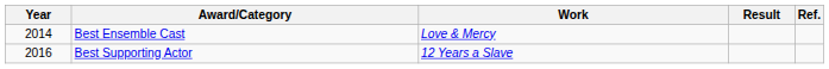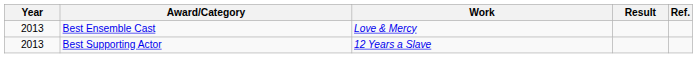 <table class=wikitable>
 <tr>
 <th scope="col" style="width:5em;">Year</th>
 <th scope="col" style="width:28em;">Award/Category</th>
 <th scope="col" style="width:25em;">Work</th>
 <th scope="col" style="width:5em;">Result</th>
 <th>Ref.</th>
 </tr>
 <tr>
-<td style="text-align:center;">2014</td>
+<td style="text-align:center;">2013</td>
 <td><a href='#'>Best Ensemble Cast</a></td>
 <td><em><a href='#'>Love & Mercy</a></em></td>
 <td></td>
 <td></td>
 </tr>
 <tr>
-<td style="text-align:center;">2016</td>
+<td style="text-align:center;">2013</td>
 <td><a href='#'>Best Supporting Actor</a></td>
 <td><em><a href='#'>12 Years a Slave</a></em></td>
 <td></td>
 <td></td>
 </tr>
 </table>
